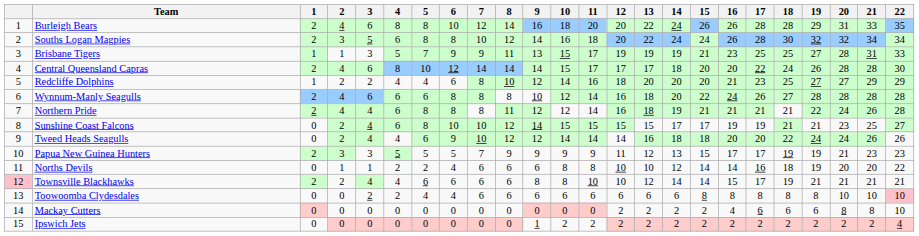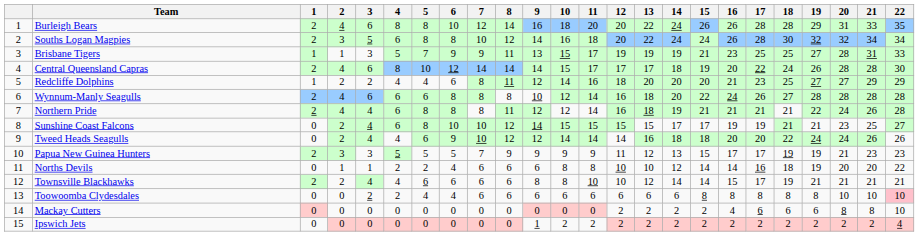 <table class="wikitable" style="text-align:center; line-height: 90%; font-size:90%;" width=100%>
 <tr>
 <th width=20 abbr="Position"></th>
 <th width=250>Team</th>
 <th width=20 abbr="Round 1">1</th>
 <th width=20 abbr="Round 2">2</th>
 <th width=20 abbr="Round 3">3</th>
 <th width=20 abbr="Round 4">4</th>
 <th width=20 abbr="Round 5">5</th>
 <th width=20 abbr="Round 6">6</th>
 <th width=20 abbr="Round 7">7</th>
 <th width=20 abbr="Round 8">8</th>
 <th width=20 abbr="Round 9">9</th>
 <th width=20 abbr="Round 10">10</th>
 <th width=20 abbr="Round 11">11</th>
 <th width=20 abbr="Round 12">12</th>
 <th width=20 abbr="Round 13">13</th>
 <th width=20 abbr="Round 14">14</th>
 <th width=20 abbr="Round 15">15</th>
 <th width=20 abbr="Round 16">16</th>
 <th width=20 abbr="Round 17">17</th>
 <th width=20 abbr="Round 18">18</th>
 <th width=20 abbr="Round 19">19</th>
 <th width=20 abbr="Round 20">20</th>
 <th width=20 abbr="Round 21">21</th>
 <th width=20 abbr="Round 22">22</th>
 </tr>
 <tr>
 <td>1</td>
 <td style="text-align:left;"> <a href='#'>Burleigh Bears</a></td>
 <td style="background: #ccffcc">2</td>
 <td style="background: #ccffcc"><u>4</u></td>
 <td style="background: #ccffcc">6</td>
 <td style="background: #ccffcc">8</td>
 <td style="background: #ccffcc">8</td>
 <td style="background: #ccffcc">10</td>
 <td style="background: #ccffcc">12</td>
 <td style="background: #ccffcc">14</td>
 <td style="background: #99ccff">16</td>
 <td style="background: #99ccff">18</td>
 <td style="background: #99ccff">20</td>
 <td style="background: #ccffcc">20</td>
 <td style="background: #ccffcc">22</td>
 <td style="background: #ccffcc"><u>24</u></td>
 <td style="background: #99ccff">26</td>
 <td style="background: #ccffcc">26</td>
 <td style="background: #ccffcc">28</td>
 <td style="background: #ccffcc">28</td>
 <td style="background: #ccffcc">29</td>
 <td style="background: #ccffcc">31</td>
 <td style="background: #ccffcc">33</td>
 <td style="background: #99ccff">35</td>
 </tr>
 <tr>
 <td>2</td>
 <td style="text-align:left;"> <a href='#'>Souths Logan Magpies</a></td>
 <td style="background: #ccffcc">2</td>
 <td style="background: #ccffcc">3</td>
 <td style="background: #ccffcc"><u>5</u></td>
 <td style="background: #ccffcc">6</td>
 <td style="background: #ccffcc">8</td>
 <td style="background: #ccffcc">8</td>
 <td style="background: #ccffcc">10</td>
 <td style="background: #ccffcc">12</td>
 <td style="background: #ccffcc">14</td>
 <td style="background: #ccffcc">16</td>
 <td style="background: #ccffcc">18</td>
 <td style="background: #99ccff">20</td>
 <td style="background: #99ccff">22</td>
 <td style="background: #99ccff">24</td>
 <td style="background: #ccffcc">24</td>
 <td style="background: #99ccff">26</td>
 <td style="background: #99ccff">28</td>
 <td style="background: #99ccff">30</td>
 <td style="background: #99ccff"><u>32</u></td>
 <td style="background: #99ccff">32</td>
 <td style="background: #99ccff">34</td>
 <td style="background: #ccffcc">34</td>
 </tr>
 <tr>
 <td>3</td>
 <td style="text-align:left;"> <a href='#'>Brisbane Tigers</a></td>
 <td style="background: #ccffcc">1</td>
 <td>1</td>
 <td>3</td>
 <td style="background: #ccffcc">5</td>
 <td style="background: #ccffcc">7</td>
 <td style="background: #ccffcc">9</td>
 <td style="background: #ccffcc">9</td>
 <td style="background: #ccffcc">11</td>
 <td style="background: #ccffcc">13</td>
 <td style="background: #ccffcc"><u>15</u></td>
 <td style="background: #ccffcc">17</td>
 <td style="background: #ccffcc">19</td>
 <td style="background: #ccffcc">19</td>
 <td style="background: #ccffcc">19</td>
 <td style="background: #ccffcc">21</td>
 <td style="background: #ccffcc">23</td>
 <td style="background: #ccffcc">25</td>
 <td style="background: #ccffcc">25</td>
 <td style="background: #ccffcc">27</td>
 <td style="background: #ccffcc">28</td>
 <td style="background: #ccffcc"><u>31</u></td>
 <td style="background: #ccffcc">33</td>
 </tr>
 <tr>
 <td>4</td>
 <td style="text-align:left;"> <a href='#'>Central Queensland Capras</a></td>
 <td style="background: #ccffcc">2</td>
 <td style="background: #ccffcc">4</td>
 <td style="background: #ccffcc">6</td>
 <td style="background: #99ccff">8</td>
 <td style="background: #99ccff">10</td>
 <td style="background: #99ccff"><u>12</u></td>
 <td style="background: #99ccff">14</td>
 <td style="background: #99ccff">14</td>
 <td style="background: #ccffcc">14</td>
 <td style="background: #ccffcc">15</td>
 <td style="background: #ccffcc">17</td>
 <td style="background: #ccffcc">17</td>
 <td style="background: #ccffcc">17</td>
 <td style="background: #ccffcc">18</td>
-<td style="background: #ccffcc">20</td>
+<td style="background: #ccffcc">19</td>
 <td style="background: #ccffcc">20</td>
 <td style="background: #ccffcc"><u>22</u></td>
 <td style="background: #ccffcc">24</td>
 <td style="background: #ccffcc">26</td>
 <td style="background: #ccffcc">28</td>
 <td style="background: #ccffcc">28</td>
 <td style="background: #ccffcc">30</td>
 </tr>
 <tr>
 <td>5</td>
 <td style="text-align:left;"> <a href='#'>Redcliffe Dolphins</a></td>
 <td>1</td>
 <td>2</td>
 <td>2</td>
 <td>4</td>
 <td>4</td>
 <td>6</td>
 <td style="background: #ccffcc">8</td>
-<td style="background: #ccffcc"><u>10</u></td>
+<td style="background: #ccffcc"><u>11</u></td>
 <td style="background: #ccffcc">12</td>
 <td style="background: #ccffcc">14</td>
 <td style="background: #ccffcc">16</td>
 <td style="background: #ccffcc">18</td>
 <td style="background: #ccffcc">20</td>
 <td style="background: #ccffcc">20</td>
 <td style="background: #ccffcc">20</td>
 <td style="background: #ccffcc">21</td>
 <td style="background: #ccffcc">23</td>
 <td style="background: #ccffcc">25</td>
 <td style="background: #ccffcc"><u>27</u></td>
 <td style="background: #ccffcc">27</td>
 <td style="background: #ccffcc">29</td>
 <td style="background: #ccffcc">29</td>
 </tr>
 <tr>
 <td>6</td>
 <td style="text-align:left;"> <a href='#'>Wynnum-Manly Seagulls</a></td>
 <td style="background: #99ccff">2</td>
 <td style="background: #99ccff">4</td>
 <td style="background: #99ccff">6</td>
 <td style="background: #ccffcc">6</td>
 <td style="background: #ccffcc">6</td>
 <td style="background: #ccffcc">8</td>
 <td style="background: #ccffcc">8</td>
 <td>8</td>
 <td><u>10</u></td>
 <td style="background: #ccffcc">12</td>
 <td style="background: #ccffcc">14</td>
 <td style="background: #ccffcc">16</td>
 <td style="background: #ccffcc">18</td>
 <td style="background: #ccffcc">20</td>
 <td style="background: #ccffcc">22</td>
 <td style="background: #ccffcc"><u>24</u></td>
 <td style="background: #ccffcc">26</td>
 <td style="background: #ccffcc">27</td>
 <td style="background: #ccffcc">28</td>
 <td style="background: #ccffcc">28</td>
 <td style="background: #ccffcc">28</td>
 <td style="background: #ccffcc">28</td>
 </tr>
 <tr>
 <td>7</td>
 <td style="text-align:left;"> <a href='#'>Northern Pride</a></td>
 <td style="background: #ccffcc"><u>2</u></td>
 <td style="background: #ccffcc">4</td>
 <td style="background: #ccffcc">4</td>
 <td style="background: #ccffcc">6</td>
 <td style="background: #ccffcc">8</td>
 <td style="background: #ccffcc">8</td>
 <td>8</td>
 <td style="background: #ccffcc">11</td>
 <td style="background: #ccffcc">12</td>
 <td>12</td>
 <td>14</td>
 <td style="background: #ccffcc">16</td>
 <td style="background: #ccffcc"><u>18</u></td>
 <td style="background: #ccffcc">19</td>
 <td style="background: #ccffcc">21</td>
 <td style="background: #ccffcc">21</td>
 <td style="background: #ccffcc">21</td>
 <td>21</td>
 <td style="background: #ccffcc">22</td>
 <td style="background: #ccffcc">24</td>
 <td style="background: #ccffcc">26</td>
 <td style="background: #ccffcc">28</td>
 </tr>
 <tr>
 <td>8</td>
 <td style="text-align:left;"> <a href='#'>Sunshine Coast Falcons</a></td>
 <td>0</td>
 <td style="background: #ccffcc">2</td>
 <td style="background: #ccffcc"><u>4</u></td>
 <td style="background: #ccffcc">6</td>
 <td style="background: #ccffcc">8</td>
 <td style="background: #ccffcc">10</td>
 <td style="background: #ccffcc">10</td>
 <td style="background: #ccffcc">12</td>
 <td style="background: #ccffcc"><u>14</u></td>
 <td style="background: #ccffcc">15</td>
 <td style="background: #ccffcc">15</td>
 <td style="background: #ccffcc">15</td>
 <td>15</td>
 <td>17</td>
 <td>17</td>
 <td>19</td>
 <td>19</td>
 <td style="background: #ccffcc">21</td>
 <td>21</td>
 <td>23</td>
 <td>25</td>
 <td style="background: #ccffcc">27</td>
 </tr>
 <tr>
 <td>9</td>
 <td style="text-align:left;"> <a href='#'>Tweed Heads Seagulls</a></td>
 <td>0</td>
 <td style="background: #ccffcc">2</td>
 <td style="background: #ccffcc">4</td>
 <td>4</td>
 <td style="background: #ccffcc">6</td>
 <td style="background: #ccffcc">9</td>
 <td style="background: #ccffcc"><u>10</u></td>
 <td style="background: #ccffcc">12</td>
 <td style="background: #ccffcc">12</td>
 <td style="background: #ccffcc">14</td>
 <td style="background: #ccffcc">14</td>
 <td>14</td>
 <td style="background: #ccffcc">16</td>
 <td style="background: #ccffcc">18</td>
 <td style="background: #ccffcc">18</td>
 <td style="background: #ccffcc">20</td>
 <td style="background: #ccffcc">20</td>
 <td style="background: #ccffcc">22</td>
 <td style="background: #ccffcc"><u>24</u></td>
 <td style="background: #ccffcc">24</td>
 <td style="background: #ccffcc">26</td>
 <td>26</td>
 </tr>
 <tr>
 <td>10</td>
 <td style="text-align:left;"> <a href='#'>Papua New Guinea Hunters</a></td>
 <td style="background: #ccffcc">2</td>
 <td style="background: #ccffcc">3</td>
 <td>3</td>
 <td style="background: #ccffcc"><u>5</u></td>
 <td>5</td>
 <td>5</td>
 <td>7</td>
 <td>9</td>
 <td>9</td>
 <td>9</td>
 <td>9</td>
 <td>11</td>
 <td>12</td>
 <td>13</td>
 <td>15</td>
 <td>17</td>
 <td>17</td>
 <td><u>19</u></td>
 <td>19</td>
 <td>21</td>
 <td>23</td>
 <td>23</td>
 </tr>
 <tr>
 <td>11</td>
 <td style="text-align:left;"> <a href='#'>Norths Devils</a></td>
 <td>0</td>
 <td>1</td>
 <td>1</td>
 <td>2</td>
 <td>2</td>
 <td>4</td>
 <td>6</td>
 <td>6</td>
 <td>6</td>
 <td>8</td>
 <td>8</td>
 <td><u>10</u></td>
 <td>10</td>
 <td>12</td>
 <td>14</td>
 <td>14</td>
 <td><u>16</u></td>
 <td>18</td>
 <td>19</td>
 <td>20</td>
 <td>20</td>
 <td>22</td>
 </tr>
 <tr>
-<td style="background: pink;">12</td>
+<td>12</td>
 <td style="text-align:left;"> <a href='#'>Townsville Blackhawks</a></td>
 <td style="background: #ccffcc">2</td>
 <td>2</td>
 <td style="background: #ccffcc">4</td>
 <td>4</td>
 <td><u>6</u></td>
 <td>6</td>
 <td>6</td>
 <td>6</td>
 <td>8</td>
 <td>8</td>
 <td><u>10</u></td>
 <td>10</td>
 <td>12</td>
 <td>14</td>
 <td>14</td>
 <td>15</td>
 <td>17</td>
 <td>19</td>
 <td>21</td>
 <td>21</td>
 <td>21</td>
 <td>21</td>
 </tr>
 <tr>
 <td>13</td>
 <td style="text-align:left;"> <a href='#'>Toowoomba Clydesdales</a></td>
 <td>0</td>
 <td>0</td>
 <td><u>2</u></td>
 <td>2</td>
 <td>4</td>
 <td>4</td>
 <td>6</td>
 <td>6</td>
 <td>6</td>
 <td>6</td>
 <td>6</td>
 <td>6</td>
 <td>6</td>
 <td>6</td>
 <td><u>8</u></td>
 <td>8</td>
 <td>8</td>
 <td>8</td>
 <td>8</td>
 <td>10</td>
 <td>10</td>
 <td style="background: pink;">10</td>
 </tr>
 <tr>
 <td>14</td>
 <td style="text-align:left;"> <a href='#'>Mackay Cutters</a></td>
 <td style="background: #ffcccc">0</td>
 <td>0</td>
 <td>0</td>
 <td>0</td>
 <td>0</td>
 <td>0</td>
 <td>0</td>
 <td>0</td>
 <td style="background: #ffcccc">0</td>
 <td style="background: #ffcccc">0</td>
 <td style="background: #ffcccc">0</td>
 <td>2</td>
 <td>2</td>
 <td>2</td>
 <td>2</td>
 <td>4</td>
 <td><u>6</u></td>
 <td>6</td>
 <td>6</td>
 <td><u>8</u></td>
 <td>8</td>
 <td>10</td>
 </tr>
 <tr>
 <td>15</td>
 <td style="text-align:left;"> <a href='#'>Ipswich Jets</a></td>
 <td>0</td>
 <td style="background: #ffcccc">0</td>
 <td style="background: #ffcccc">0</td>
 <td style="background: #ffcccc">0</td>
 <td style="background: #ffcccc">0</td>
 <td style="background: #ffcccc">0</td>
 <td style="background: #ffcccc">0</td>
 <td style="background: #ffcccc">0</td>
 <td><u>1</u></td>
 <td>2</td>
 <td>2</td>
 <td style="background: #ffcccc">2</td>
 <td style="background: #ffcccc">2</td>
 <td style="background: #ffcccc">2</td>
 <td style="background: #ffcccc">2</td>
 <td style="background: #ffcccc">2</td>
 <td style="background: #ffcccc">2</td>
 <td style="background: #ffcccc">2</td>
 <td style="background: #ffcccc">2</td>
 <td style="background: #ffcccc">2</td>
 <td style="background: #ffcccc">2</td>
 <td style="background: #ffcccc"><u>4</u></td>
 </tr>
 </table>
